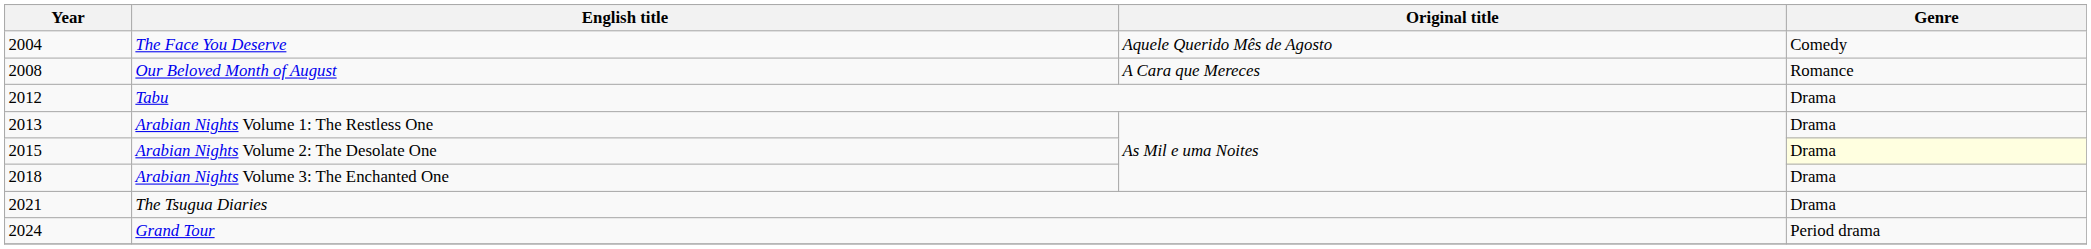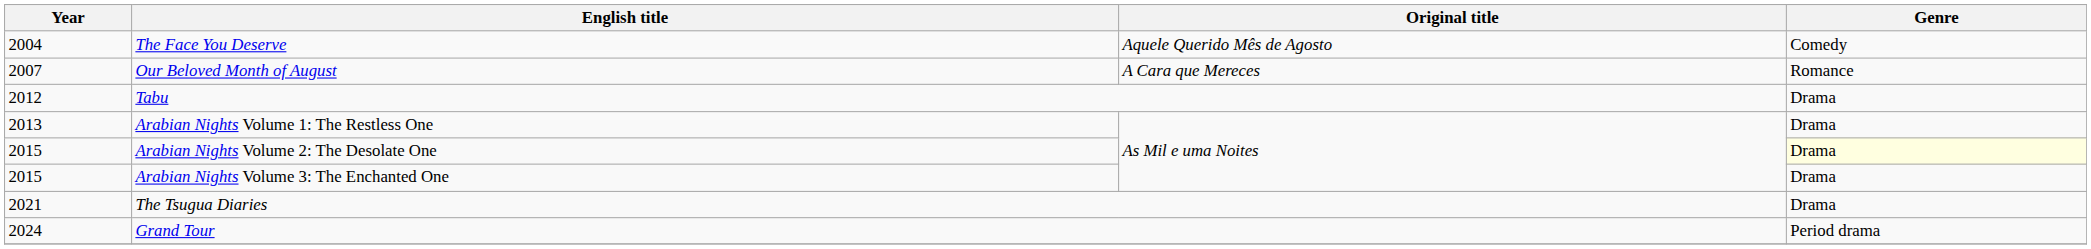 <table class="sortable wikitable" style="width:100%; margin-bottom:4px" cellpadding="5">
 <tr>
 <th scope="col">Year</th>
 <th scope="col">English title</th>
 <th scope="col">Original title</th>
 <th scope="col">Genre</th>
 </tr>
 <tr>
 <td>2004</td>
 <td><em><a href='#'>The Face You Deserve</a></em></td>
 <td><em>Aquele Querido Mês de Agosto</em></td>
 <td>Comedy</td>
 </tr>
 <tr>
-<td>2008</td>
+<td>2007</td>
 <td><em><a href='#'>Our Beloved Month of August</a></em></td>
 <td><em>A Cara que Mereces</em></td>
 <td>Romance</td>
 </tr>
 <tr>
 <td>2012</td>
 <td colspan=2><em><a href='#'>Tabu</a></em></td>
 <td>Drama</td>
 </tr>
 <tr>
 <td>2013</td>
 <td><em><a href='#'>Arabian Nights</a></em> Volume 1: The Restless One</td>
 <td rowspan=3><em>As Mil e uma Noites</em></td>
 <td>Drama</td>
 </tr>
 <tr>
 <td>2015</td>
 <td><em><a href='#'>Arabian Nights</a></em> Volume 2: The Desolate One</td>
 <td style="background: lightyellow;">Drama</td>
 </tr>
 <tr>
-<td>2018</td>
+<td>2015</td>
 <td><em><a href='#'>Arabian Nights</a></em> Volume 3: The Enchanted One</td>
 <td>Drama</td>
 </tr>
 <tr>
 <td>2021</td>
 <td colspan=2><em>The Tsugua Diaries</em></td>
 <td>Drama</td>
 </tr>
 <tr>
 <td>2024</td>
 <td colspan=2><em><a href='#'>Grand Tour</a></em></td>
 <td>Period drama</td>
 </tr>
 <tr>
 </tr>
 </table>
